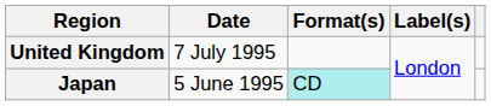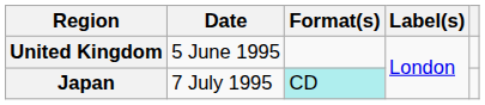 <table class="wikitable plainrowheaders">
 <tr>
 <th scope="col">Region</th>
 <th scope="col">Date</th>
 <th scope="col">Format(s)</th>
 <th scope="col">Label(s)</th>
 <th scope="col"></th>
 </tr>
 <tr>
 <th scope="row">United Kingdom</th>
-<td>7 July 1995</td>
+<td>5 June 1995</td>
 <td></td>
 <td rowspan="2"><a href='#'>London</a></td>
 <td></td>
 </tr>
 <tr>
 <th scope="row">Japan</th>
-<td>5 June 1995</td>
+<td>7 July 1995</td>
 <td style="background: paleturquoise;">CD</td>
 <td></td>
 </tr>
 </table>
